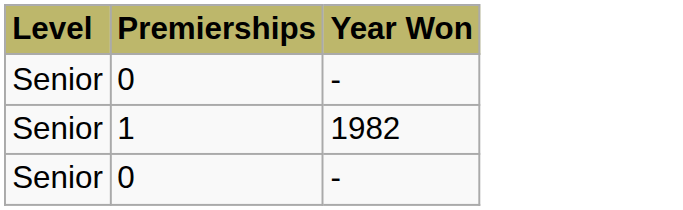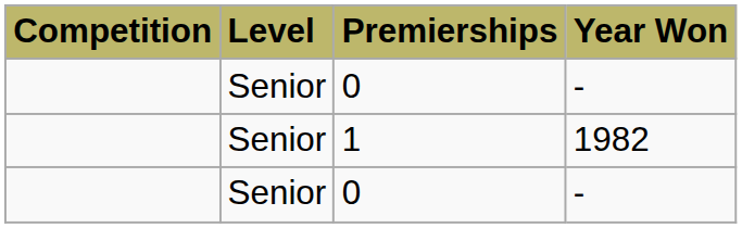 <table class="wikitable">
 <tr style="background:#bdb76b;">
+<td><strong>Competition</strong></td>
 <td><strong>Level</strong></td>
 <td><strong>Premierships</strong></td>
 <td><strong>Year Won</strong></td>
 </tr>
 <tr>
+<td><strong></strong></td>
 <td>Senior</td>
 <td>0</td>
 <td>-</td>
 </tr>
 <tr>
+<td><strong></strong></td>
 <td>Senior</td>
 <td>1</td>
 <td>1982</td>
 </tr>
 <tr>
+<td><strong></strong></td>
 <td>Senior</td>
 <td>0</td>
 <td>-</td>
 </tr>
 </table>
